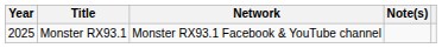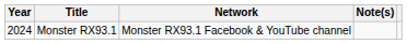 <table class="wikitable plainrowheaders">
 <tr>
 <th scope="col">Year</th>
 <th scope="col">Title</th>
 <th>Network</th>
 <th scope="col">Note(s)</th>
 <th scope="col"></th>
 </tr>
 <tr>
-<td>2025</td>
+<td>2024</td>
 <td>Monster RX93.1</td>
 <td>Monster RX93.1 Facebook & YouTube channel</td>
 <td></td>
 <td></td>
 </tr>
 </table>
